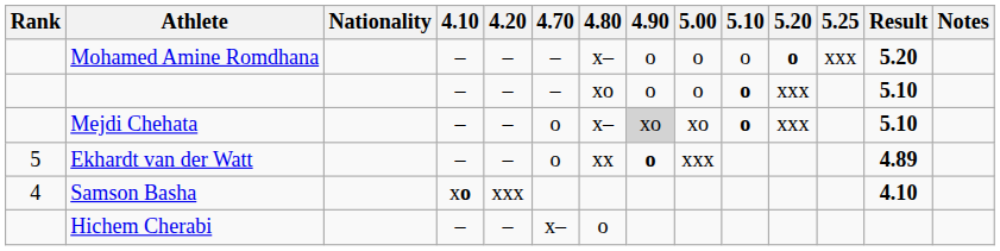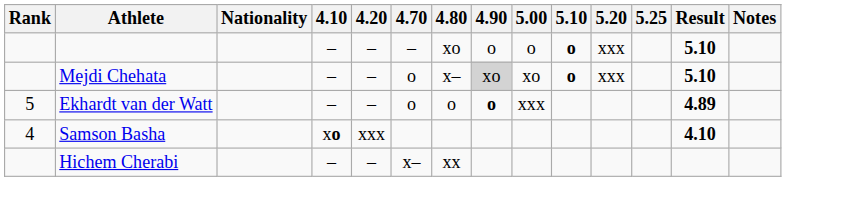 <table class="wikitable sortable" style="text-align:center">
 <tr>
 <th>Rank</th>
 <th>Athlete</th>
 <th>Nationality</th>
 <th>4.10</th>
 <th>4.20</th>
 <th>4.70</th>
 <th>4.80</th>
 <th>4.90</th>
 <th>5.00</th>
 <th>5.10</th>
 <th>5.20</th>
 <th>5.25</th>
 <th>Result</th>
 <th>Notes</th>
-</tr>
-<tr>
-<td></td>
-<td align="left"><a href='#'>Mohamed Amine Romdhana</a></td>
-<td align=left></td>
-<td>–</td>
-<td>–</td>
-<td>–</td>
-<td>x–</td>
-<td>o</td>
-<td>o</td>
-<td>o</td>
-<td><strong>o</strong></td>
-<td>xxx</td>
-<td><strong>5.20</strong></td>
-<td></td>
 </tr>
 <tr>
 <td></td>
 <td align="left"></td>
 <td align=left></td>
 <td>–</td>
 <td>–</td>
 <td>–</td>
 <td>xo</td>
 <td>o</td>
 <td>o</td>
 <td><strong>o</strong></td>
 <td>xxx</td>
 <td></td>
 <td><strong>5.10</strong></td>
 <td></td>
 </tr>
 <tr>
 <td></td>
 <td align="left"><a href='#'>Mejdi Chehata</a></td>
 <td align=left></td>
 <td>–</td>
 <td>–</td>
 <td>o</td>
 <td>x–</td>
 <td style="background: lightgrey;">xo</td>
 <td>xo</td>
 <td><strong>o</strong></td>
 <td>xxx</td>
 <td></td>
 <td><strong>5.10</strong></td>
 <td></td>
 </tr>
 <tr>
 <td>5</td>
 <td align="left"><a href='#'>Ekhardt van der Watt</a></td>
 <td align=left></td>
 <td>–</td>
 <td>–</td>
 <td>o</td>
-<td>xx</td>
+<td>o</td>
 <td><strong>o</strong></td>
 <td>xxx</td>
 <td></td>
 <td></td>
 <td></td>
 <td><strong>4.89</strong></td>
 <td></td>
 </tr>
 <tr>
 <td>4</td>
 <td align="left"><a href='#'>Samson Basha</a></td>
 <td align=left></td>
 <td>x<strong>o</strong></td>
 <td>xxx</td>
 <td></td>
 <td></td>
 <td></td>
 <td></td>
 <td></td>
 <td></td>
 <td></td>
 <td><strong>4.10</strong></td>
 <td></td>
 </tr>
 <tr>
 <td></td>
 <td align="left"><a href='#'>Hichem Cherabi</a></td>
 <td align=left></td>
 <td>–</td>
 <td>–</td>
 <td>x–</td>
-<td>o</td>
+<td>xx</td>
 <td></td>
 <td></td>
 <td></td>
 <td></td>
 <td></td>
 <td><strong></strong></td>
 <td></td>
 </tr>
 </table>
